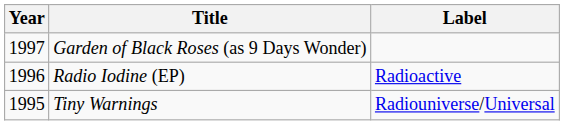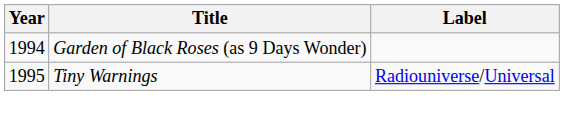 <table class="wikitable">
 <tr>
 <th>Year</th>
 <th>Title</th>
 <th>Label</th>
 </tr>
 <tr>
-<td>1997</td>
+<td>1994</td>
 <td><em>Garden of Black Roses</em> (as 9 Days Wonder)</td>
 <td></td>
-</tr>
-<tr>
-<td>1996</td>
-<td><em>Radio Iodine</em> (EP)</td>
-<td><a href='#'>Radioactive</a></td>
 </tr>
 <tr>
 <td>1995</td>
 <td><em>Tiny Warnings</em></td>
 <td><a href='#'>Radiouniverse</a>/<a href='#'>Universal</a></td>
 </tr>
 </table>
